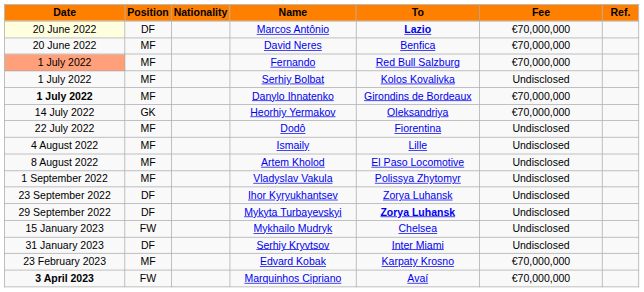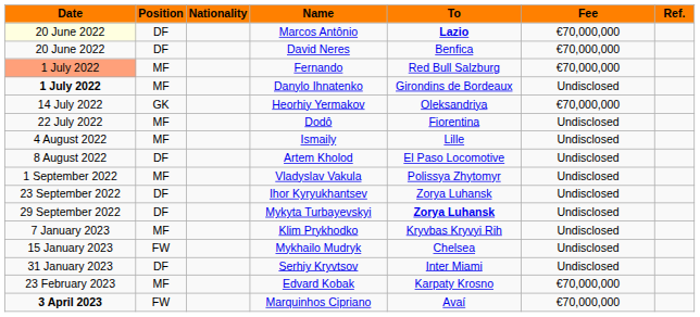 <table class="wikitable" style="text-align:center; font-size:90%; ">
 <tr>
 <th style="background:#FF8000; color:black; width:200px;">Date</th>
 <th style="background:#FF8000; color:black; width:50px;">Position</th>
 <th style="background:#FF8000; color:black; width:50px;">Nationality</th>
 <th style="background:#FF8000; color:black; width:200px;">Name</th>
 <th style="background:#FF8000; color:black; width:200px;">To</th>
 <th style="background:#FF8000; color:black; width:200px;">Fee</th>
 <th style="background:#FF8000; color:black; width:50px;">Ref.</th>
 </tr>
 <tr>
 <td style="background: lightyellow;">20 June 2022</td>
 <td>DF</td>
 <td></td>
 <td><a href='#'>Marcos Antônio</a></td>
 <td><strong><a href='#'>Lazio</a></strong></td>
 <td>€70,000,000</td>
 <td></td>
 </tr>
 <tr>
 <td>20 June 2022</td>
-<td>MF</td>
+<td>DF</td>
 <td></td>
 <td><a href='#'>David Neres</a></td>
 <td><a href='#'>Benfica</a></td>
 <td>€70,000,000</td>
 <td></td>
 </tr>
 <tr>
 <td style="background: lightsalmon;">1 July 2022</td>
 <td>MF</td>
 <td></td>
 <td><a href='#'>Fernando</a></td>
 <td><a href='#'>Red Bull Salzburg</a></td>
 <td>€70,000,000</td>
 <td></td>
 </tr>
 <tr>
-<td>1 July 2022</td>
-<td>MF</td>
-<td></td>
-<td><a href='#'>Serhiy Bolbat</a></td>
-<td><a href='#'>Kolos Kovalivka</a></td>
-<td>Undisclosed</td>
-<td></td>
-</tr>
-<tr>
 <td><strong>1 July 2022</strong></td>
 <td>MF</td>
 <td></td>
 <td><a href='#'>Danylo Ihnatenko</a></td>
 <td><a href='#'>Girondins de Bordeaux</a></td>
-<td>€70,000,000</td>
+<td>Undisclosed</td>
 <td></td>
 </tr>
 <tr>
 <td>14 July 2022</td>
 <td>GK</td>
 <td></td>
 <td><a href='#'>Heorhiy Yermakov</a></td>
 <td><a href='#'>Oleksandriya</a></td>
 <td>€70,000,000</td>
 <td></td>
 </tr>
 <tr>
 <td>22 July 2022</td>
 <td>MF</td>
 <td></td>
 <td><a href='#'>Dodô</a></td>
 <td><a href='#'>Fiorentina</a></td>
 <td>Undisclosed</td>
 <td></td>
 </tr>
 <tr>
 <td>4 August 2022</td>
 <td>MF</td>
 <td></td>
 <td><a href='#'>Ismaily</a></td>
 <td><a href='#'>Lille</a></td>
 <td>Undisclosed</td>
 <td></td>
 </tr>
 <tr>
 <td>8 August 2022</td>
-<td>MF</td>
+<td>DF</td>
 <td></td>
 <td><a href='#'>Artem Kholod</a></td>
 <td><a href='#'>El Paso Locomotive</a></td>
 <td>Undisclosed</td>
 <td></td>
 </tr>
 <tr>
 <td>1 September 2022</td>
 <td>MF</td>
 <td></td>
 <td><a href='#'>Vladyslav Vakula</a></td>
 <td><a href='#'>Polissya Zhytomyr</a></td>
 <td>Undisclosed</td>
 <td></td>
 </tr>
 <tr>
 <td>23 September 2022</td>
 <td>DF</td>
 <td></td>
 <td><a href='#'>Ihor Kyryukhantsev</a></td>
 <td><a href='#'>Zorya Luhansk</a></td>
 <td>Undisclosed</td>
 <td></td>
 </tr>
 <tr>
 <td>29 September 2022</td>
 <td>DF</td>
 <td></td>
 <td><a href='#'>Mykyta Turbayevskyi</a></td>
 <td><strong><a href='#'>Zorya Luhansk</a></strong></td>
+<td>Undisclosed</td>
+<td></td>
+</tr>
+<tr>
+<td>7 January 2023</td>
+<td>MF</td>
+<td></td>
+<td><a href='#'>Klim Prykhodko</a></td>
+<td><a href='#'>Kryvbas Kryvyi Rih</a></td>
 <td>Undisclosed</td>
 <td></td>
 </tr>
 <tr>
 <td>15 January 2023</td>
 <td>FW</td>
 <td></td>
 <td><a href='#'>Mykhailo Mudryk</a></td>
 <td><a href='#'>Chelsea</a></td>
 <td>Undisclosed</td>
 <td></td>
 </tr>
 <tr>
 <td>31 January 2023</td>
 <td>DF</td>
 <td></td>
 <td><a href='#'>Serhiy Kryvtsov</a></td>
 <td><a href='#'>Inter Miami</a></td>
 <td>Undisclosed</td>
 <td></td>
 </tr>
 <tr>
 <td>23 February 2023</td>
 <td>MF</td>
 <td></td>
 <td><a href='#'>Edvard Kobak</a></td>
 <td><a href='#'>Karpaty Krosno</a></td>
 <td>€70,000,000</td>
 <td></td>
 </tr>
 <tr>
 <td><strong>3 April 2023</strong></td>
 <td>FW</td>
 <td></td>
 <td><a href='#'>Marquinhos Cipriano</a></td>
 <td><a href='#'>Avaí</a></td>
 <td>€70,000,000</td>
 <td></td>
 </tr>
 </table>
